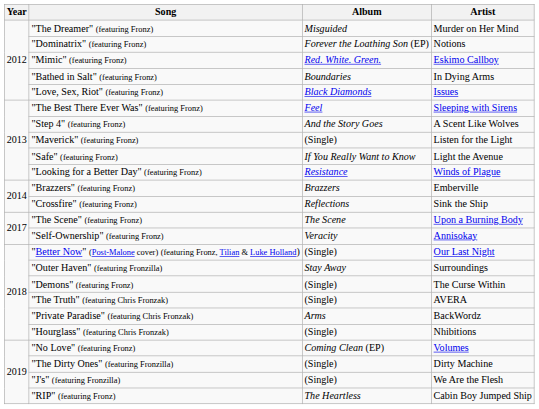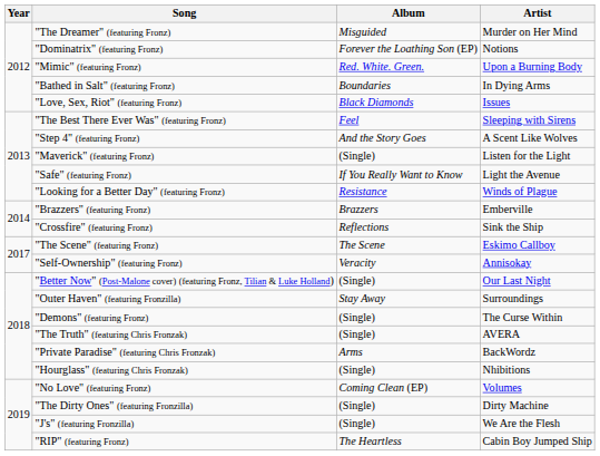 <table class="wikitable">
 <tr>
 <th>Year</th>
 <th>Song</th>
 <th>Album</th>
 <th>Artist</th>
 </tr>
 <tr>
 <td rowspan=5>2012</td>
 <td>"The Dreamer" <small>(featuring Fronz)</small></td>
 <td><em>Misguided</em></td>
 <td>Murder on Her Mind</td>
 </tr>
 <tr>
 <td>"Dominatrix" <small>(featuring Fronz)</small></td>
 <td><em>Forever the Loathing Son</em> (EP)</td>
 <td>Notions</td>
 </tr>
 <tr>
 <td>"Mimic" <small>(featuring Fronz)</small></td>
 <td><em><a href='#'>Red. White. Green.</a></em></td>
-<td><a href='#'>Eskimo Callboy</a></td>
+<td><a href='#'>Upon a Burning Body</a></td>
 </tr>
 <tr>
 <td>"Bathed in Salt" <small>(featuring Fronz)</small></td>
 <td><em>Boundaries</em></td>
 <td>In Dying Arms</td>
 </tr>
 <tr>
 <td>"Love, Sex, Riot" <small>(featuring Fronz)</small></td>
 <td><em><a href='#'>Black Diamonds</a></em></td>
 <td><a href='#'>Issues</a></td>
 </tr>
 <tr>
 <td rowspan=5>2013</td>
 <td>"The Best There Ever Was" <small>(featuring Fronz)</small></td>
 <td><em><a href='#'>Feel</a></em></td>
 <td><a href='#'>Sleeping with Sirens</a></td>
 </tr>
 <tr>
 <td>"Step 4" <small>(featuring Fronz)</small></td>
 <td><em>And the Story Goes</em></td>
 <td>A Scent Like Wolves</td>
 </tr>
 <tr>
 <td>"Maverick" <small>(featuring Fronz)</small></td>
 <td>(Single)</td>
 <td>Listen for the Light</td>
 </tr>
 <tr>
 <td>"Safe" <small>(featuring Fronz)</small></td>
 <td><em>If You Really Want to Know</em></td>
 <td>Light the Avenue</td>
 </tr>
 <tr>
 <td>"Looking for a Better Day" <small>(featuring Fronz)</small></td>
 <td><em><a href='#'>Resistance</a></em></td>
 <td><a href='#'>Winds of Plague</a></td>
 </tr>
 <tr>
 <td rowspan=2>2014</td>
 <td>"Brazzers" <small>(featuring Fronz)</small></td>
 <td><em>Brazzers</em></td>
 <td>Emberville</td>
 </tr>
 <tr>
 <td>"Crossfire" <small>(featuring Fronz)</small></td>
 <td><em>Reflections</em></td>
 <td>Sink the Ship</td>
 </tr>
 <tr>
 <td rowspan=2>2017</td>
 <td>"The Scene" <small>(featuring Fronz)</small></td>
 <td><em>The Scene</em></td>
-<td><a href='#'>Upon a Burning Body</a></td>
+<td><a href='#'>Eskimo Callboy</a></td>
 </tr>
 <tr>
 <td>"Self-Ownership" <small>(featuring Fronz)</small></td>
 <td><em>Veracity</em></td>
 <td><a href='#'>Annisokay</a></td>
 </tr>
 <tr>
 <td rowspan=6>2018</td>
 <td>"<a href='#'>Better Now</a>" <small>(<a href='#'>Post-Malone</a> cover)</small> <small>(featuring Fronz, <a href='#'>Tilian</a> & <a href='#'>Luke Holland</a></small>)</td>
 <td>(Single)</td>
 <td><a href='#'>Our Last Night</a></td>
 </tr>
 <tr>
 <td>"Outer Haven" <small>(featuring Fronzilla)</small></td>
 <td><em>Stay Away</em></td>
 <td>Surroundings</td>
 </tr>
 <tr>
 <td>"Demons" <small>(featuring Fronz)</small></td>
 <td>(Single)</td>
 <td>The Curse Within</td>
 </tr>
 <tr>
 <td>"The Truth" <small>(featuring Chris Fronzak)</small></td>
 <td>(Single)</td>
 <td>AVERA</td>
 </tr>
 <tr>
 <td>"Private Paradise" <small>(featuring Chris Fronzak)</small></td>
 <td><em>Arms</em></td>
 <td>BackWordz</td>
 </tr>
 <tr>
 <td>"Hourglass" <small>(featuring Chris Fronzak)</small></td>
 <td>(Single)</td>
 <td>Nhibitions</td>
 </tr>
 <tr>
 <td rowspan=4>2019</td>
 <td>"No Love" <small>(featuring Fronz)</small></td>
 <td><em>Coming Clean</em> (EP)</td>
 <td><a href='#'>Volumes</a></td>
 </tr>
 <tr>
 <td>"The Dirty Ones" <small>(featuring Fronzilla)</small></td>
 <td>(Single)</td>
 <td>Dirty Machine</td>
 </tr>
 <tr>
 <td>"J's" <small>(featuring Fronzilla)</small></td>
 <td>(Single)</td>
 <td>We Are the Flesh</td>
 </tr>
 <tr>
 <td>"RIP" <small>(featuring Fronz)</small></td>
 <td><em>The Heartless</em></td>
 <td>Cabin Boy Jumped Ship</td>
 </tr>
 </table>
